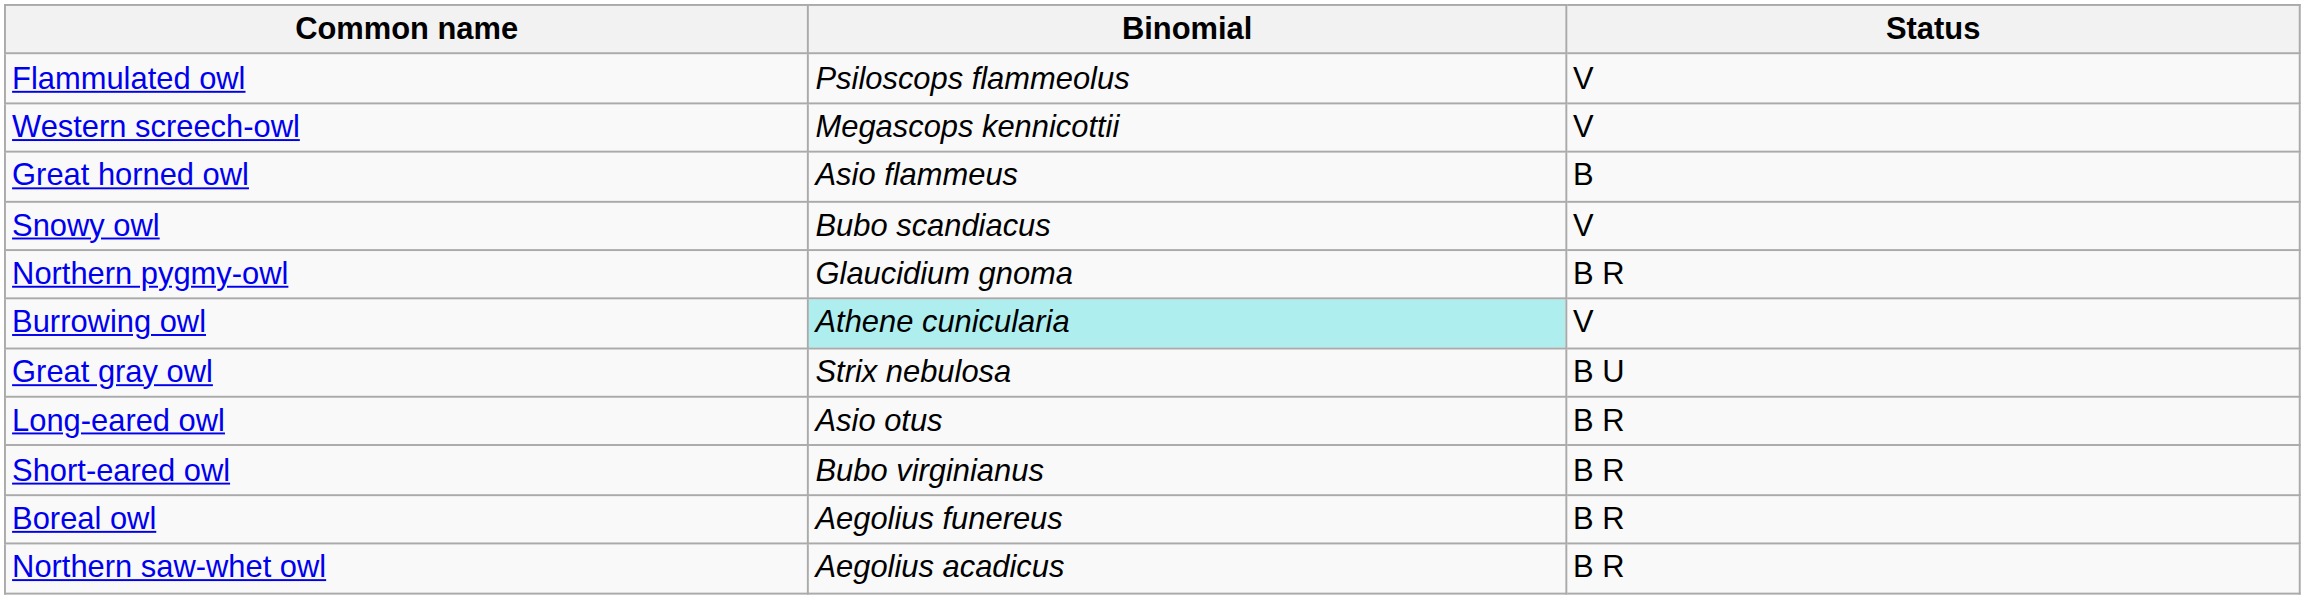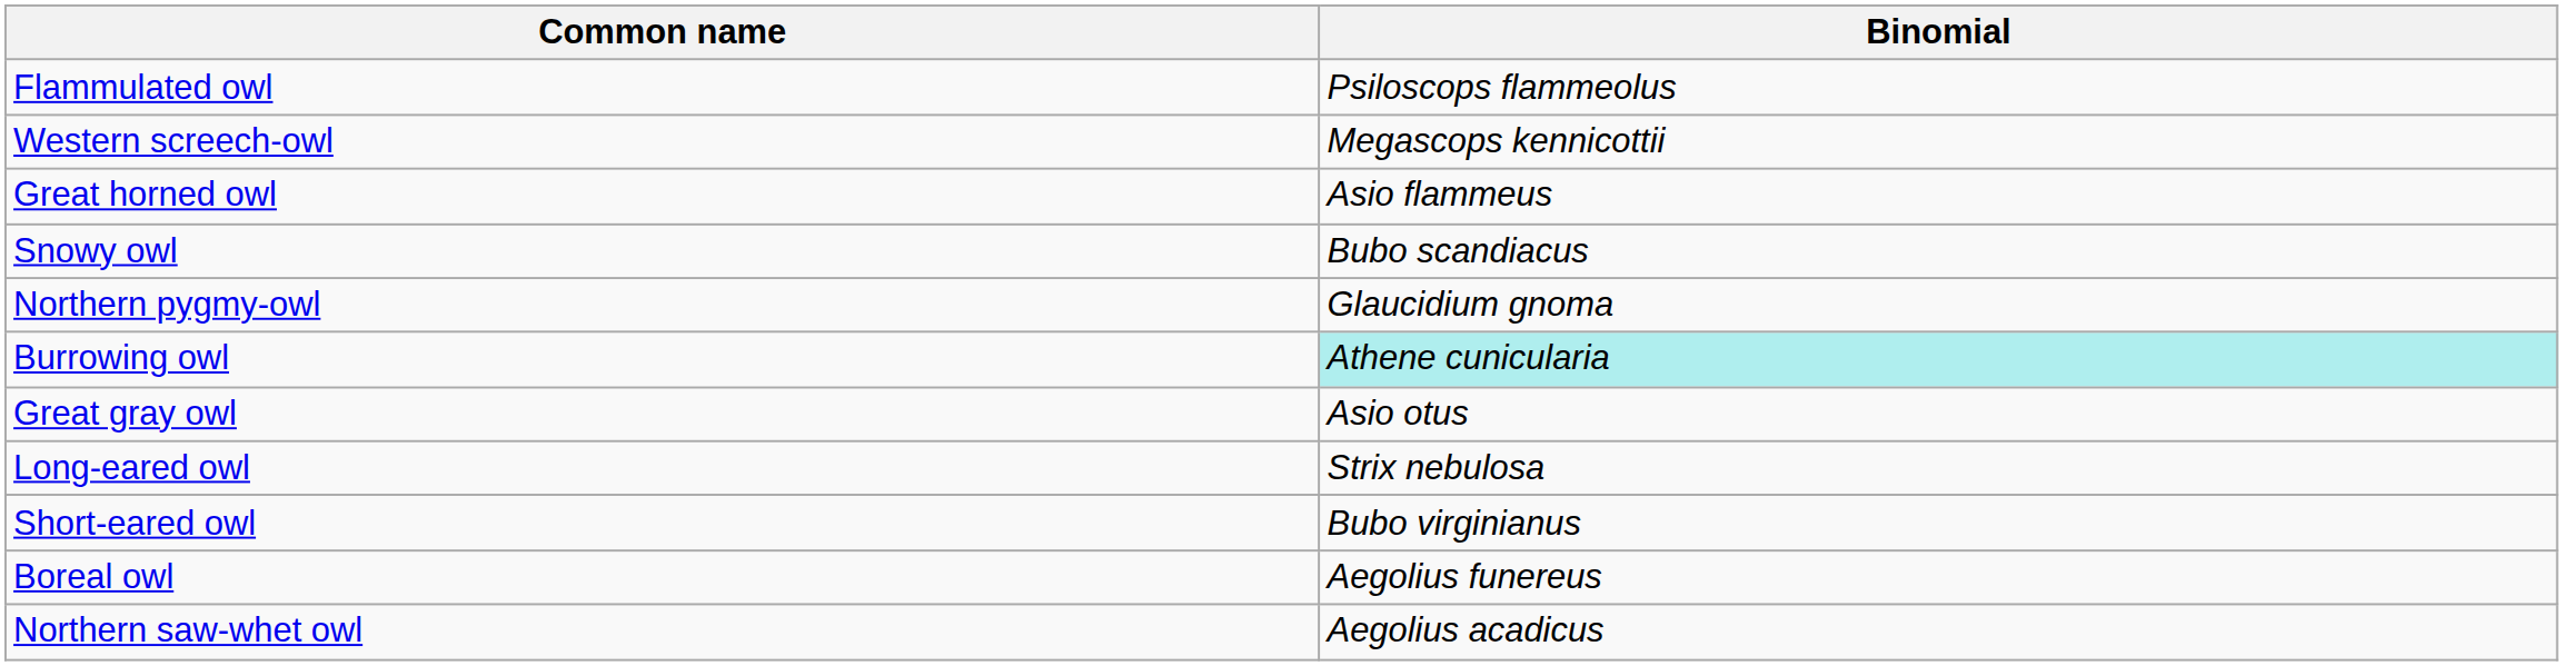 <table width=60% class="wikitable">
 <tr>
 <th width=35%>Common name</th>
 <th width=33%>Binomial</th>
-<th width=32%>Status</th>
 </tr>
 <tr>
 <td><a href='#'>Flammulated owl</a></td>
 <td><em>Psiloscops flammeolus</em></td>
-<td>V</td>
 </tr>
 <tr>
 <td><a href='#'>Western screech-owl</a></td>
 <td><em>Megascops kennicottii</em></td>
-<td>V</td>
 </tr>
 <tr>
 <td><a href='#'>Great horned owl</a></td>
 <td><em>Asio flammeus</em></td>
-<td>B</td>
 </tr>
 <tr>
 <td><a href='#'>Snowy owl</a></td>
 <td><em>Bubo scandiacus</em></td>
-<td>V</td>
 </tr>
 <tr>
 <td><a href='#'>Northern pygmy-owl</a></td>
 <td><em>Glaucidium gnoma</em></td>
-<td>B R</td>
 </tr>
 <tr>
 <td><a href='#'>Burrowing owl</a></td>
 <td style="background: paleturquoise;"><em>Athene cunicularia</em></td>
-<td>V</td>
 </tr>
 <tr>
 <td><a href='#'>Great gray owl</a></td>
-<td><em>Strix nebulosa</em></td>
-<td>B U</td>
+<td><em>Asio otus</em></td>
 </tr>
 <tr>
 <td><a href='#'>Long-eared owl</a></td>
-<td><em>Asio otus</em></td>
-<td>B R</td>
+<td><em>Strix nebulosa</em></td>
 </tr>
 <tr>
 <td><a href='#'>Short-eared owl</a></td>
 <td><em>Bubo virginianus</em></td>
-<td>B R</td>
 </tr>
 <tr>
 <td><a href='#'>Boreal owl</a></td>
 <td><em>Aegolius funereus</em></td>
-<td>B R</td>
 </tr>
 <tr>
 <td><a href='#'>Northern saw-whet owl</a></td>
 <td><em>Aegolius acadicus</em></td>
-<td>B R</td>
 </tr>
 </table>
